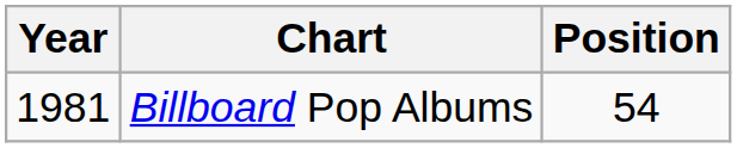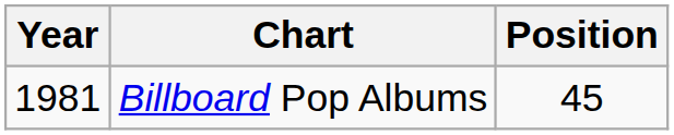 <table class="wikitable">
 <tr>
 <th>Year</th>
 <th>Chart</th>
 <th>Position</th>
 </tr>
 <tr>
 <td>1981</td>
 <td><a href='#'><em>Billboard</em></a> Pop Albums</td>
-<td align="center">54</td>
+<td align="center">45</td>
 </tr>
 </table>
